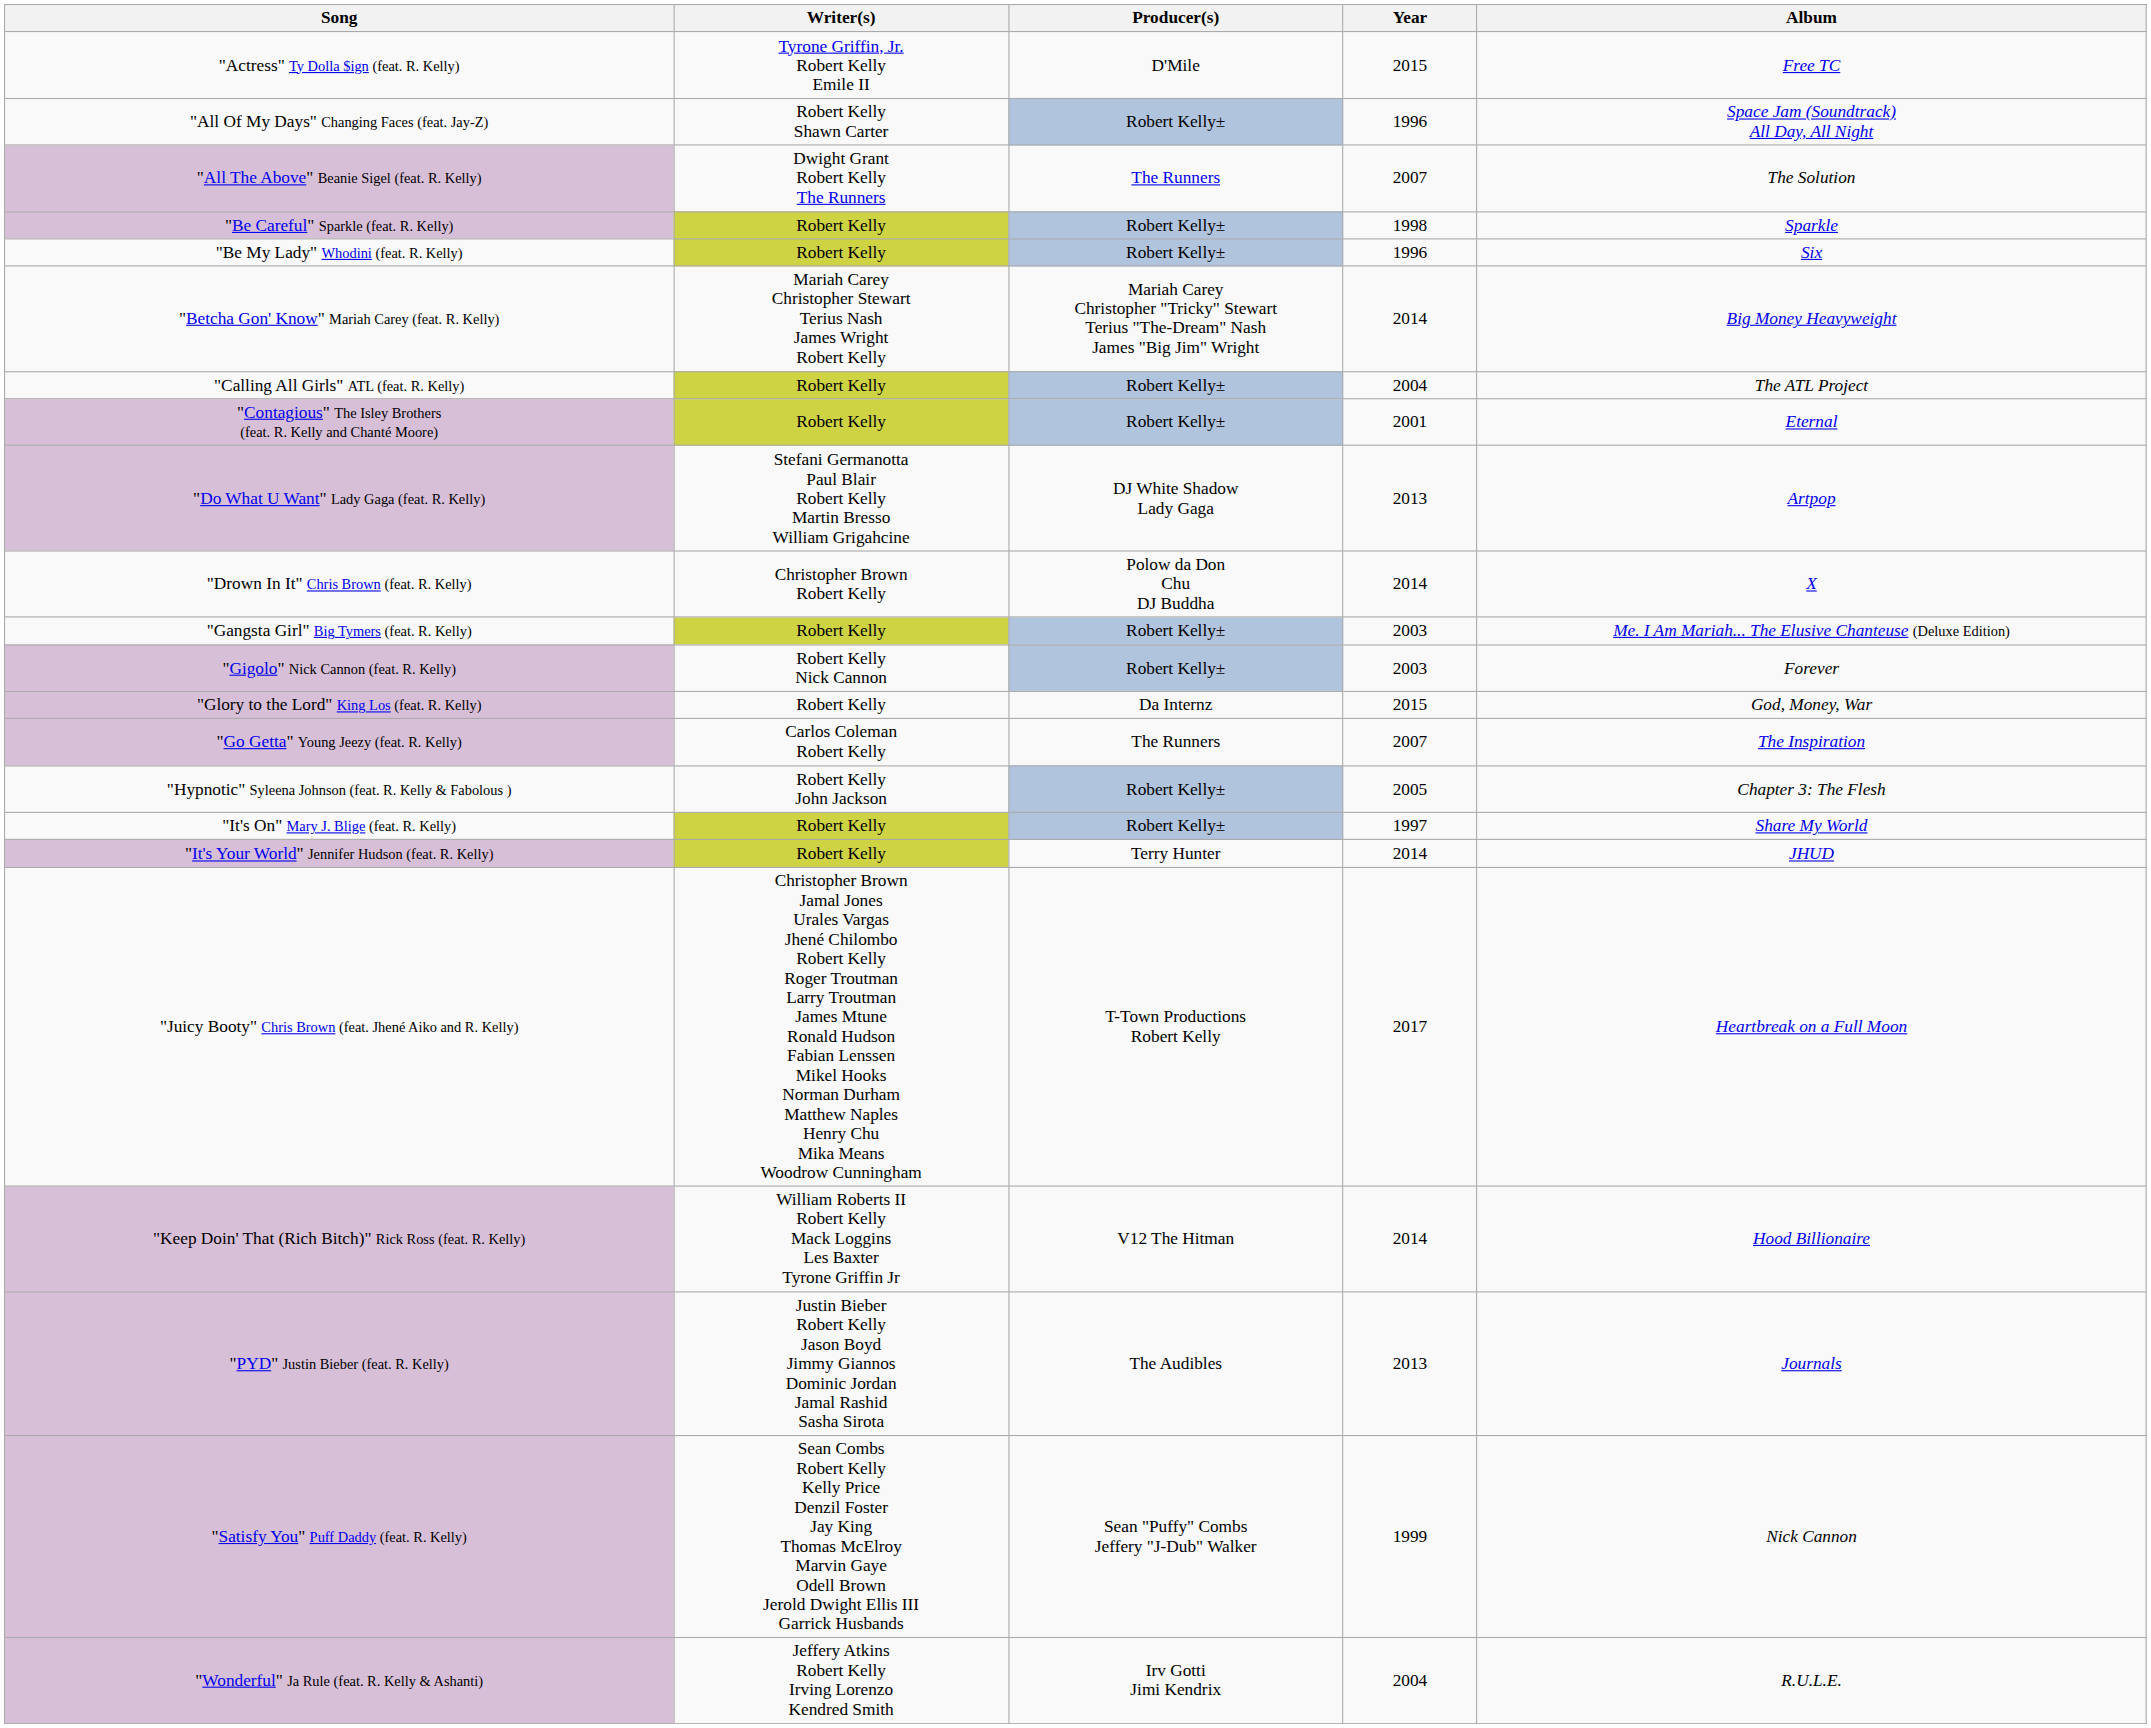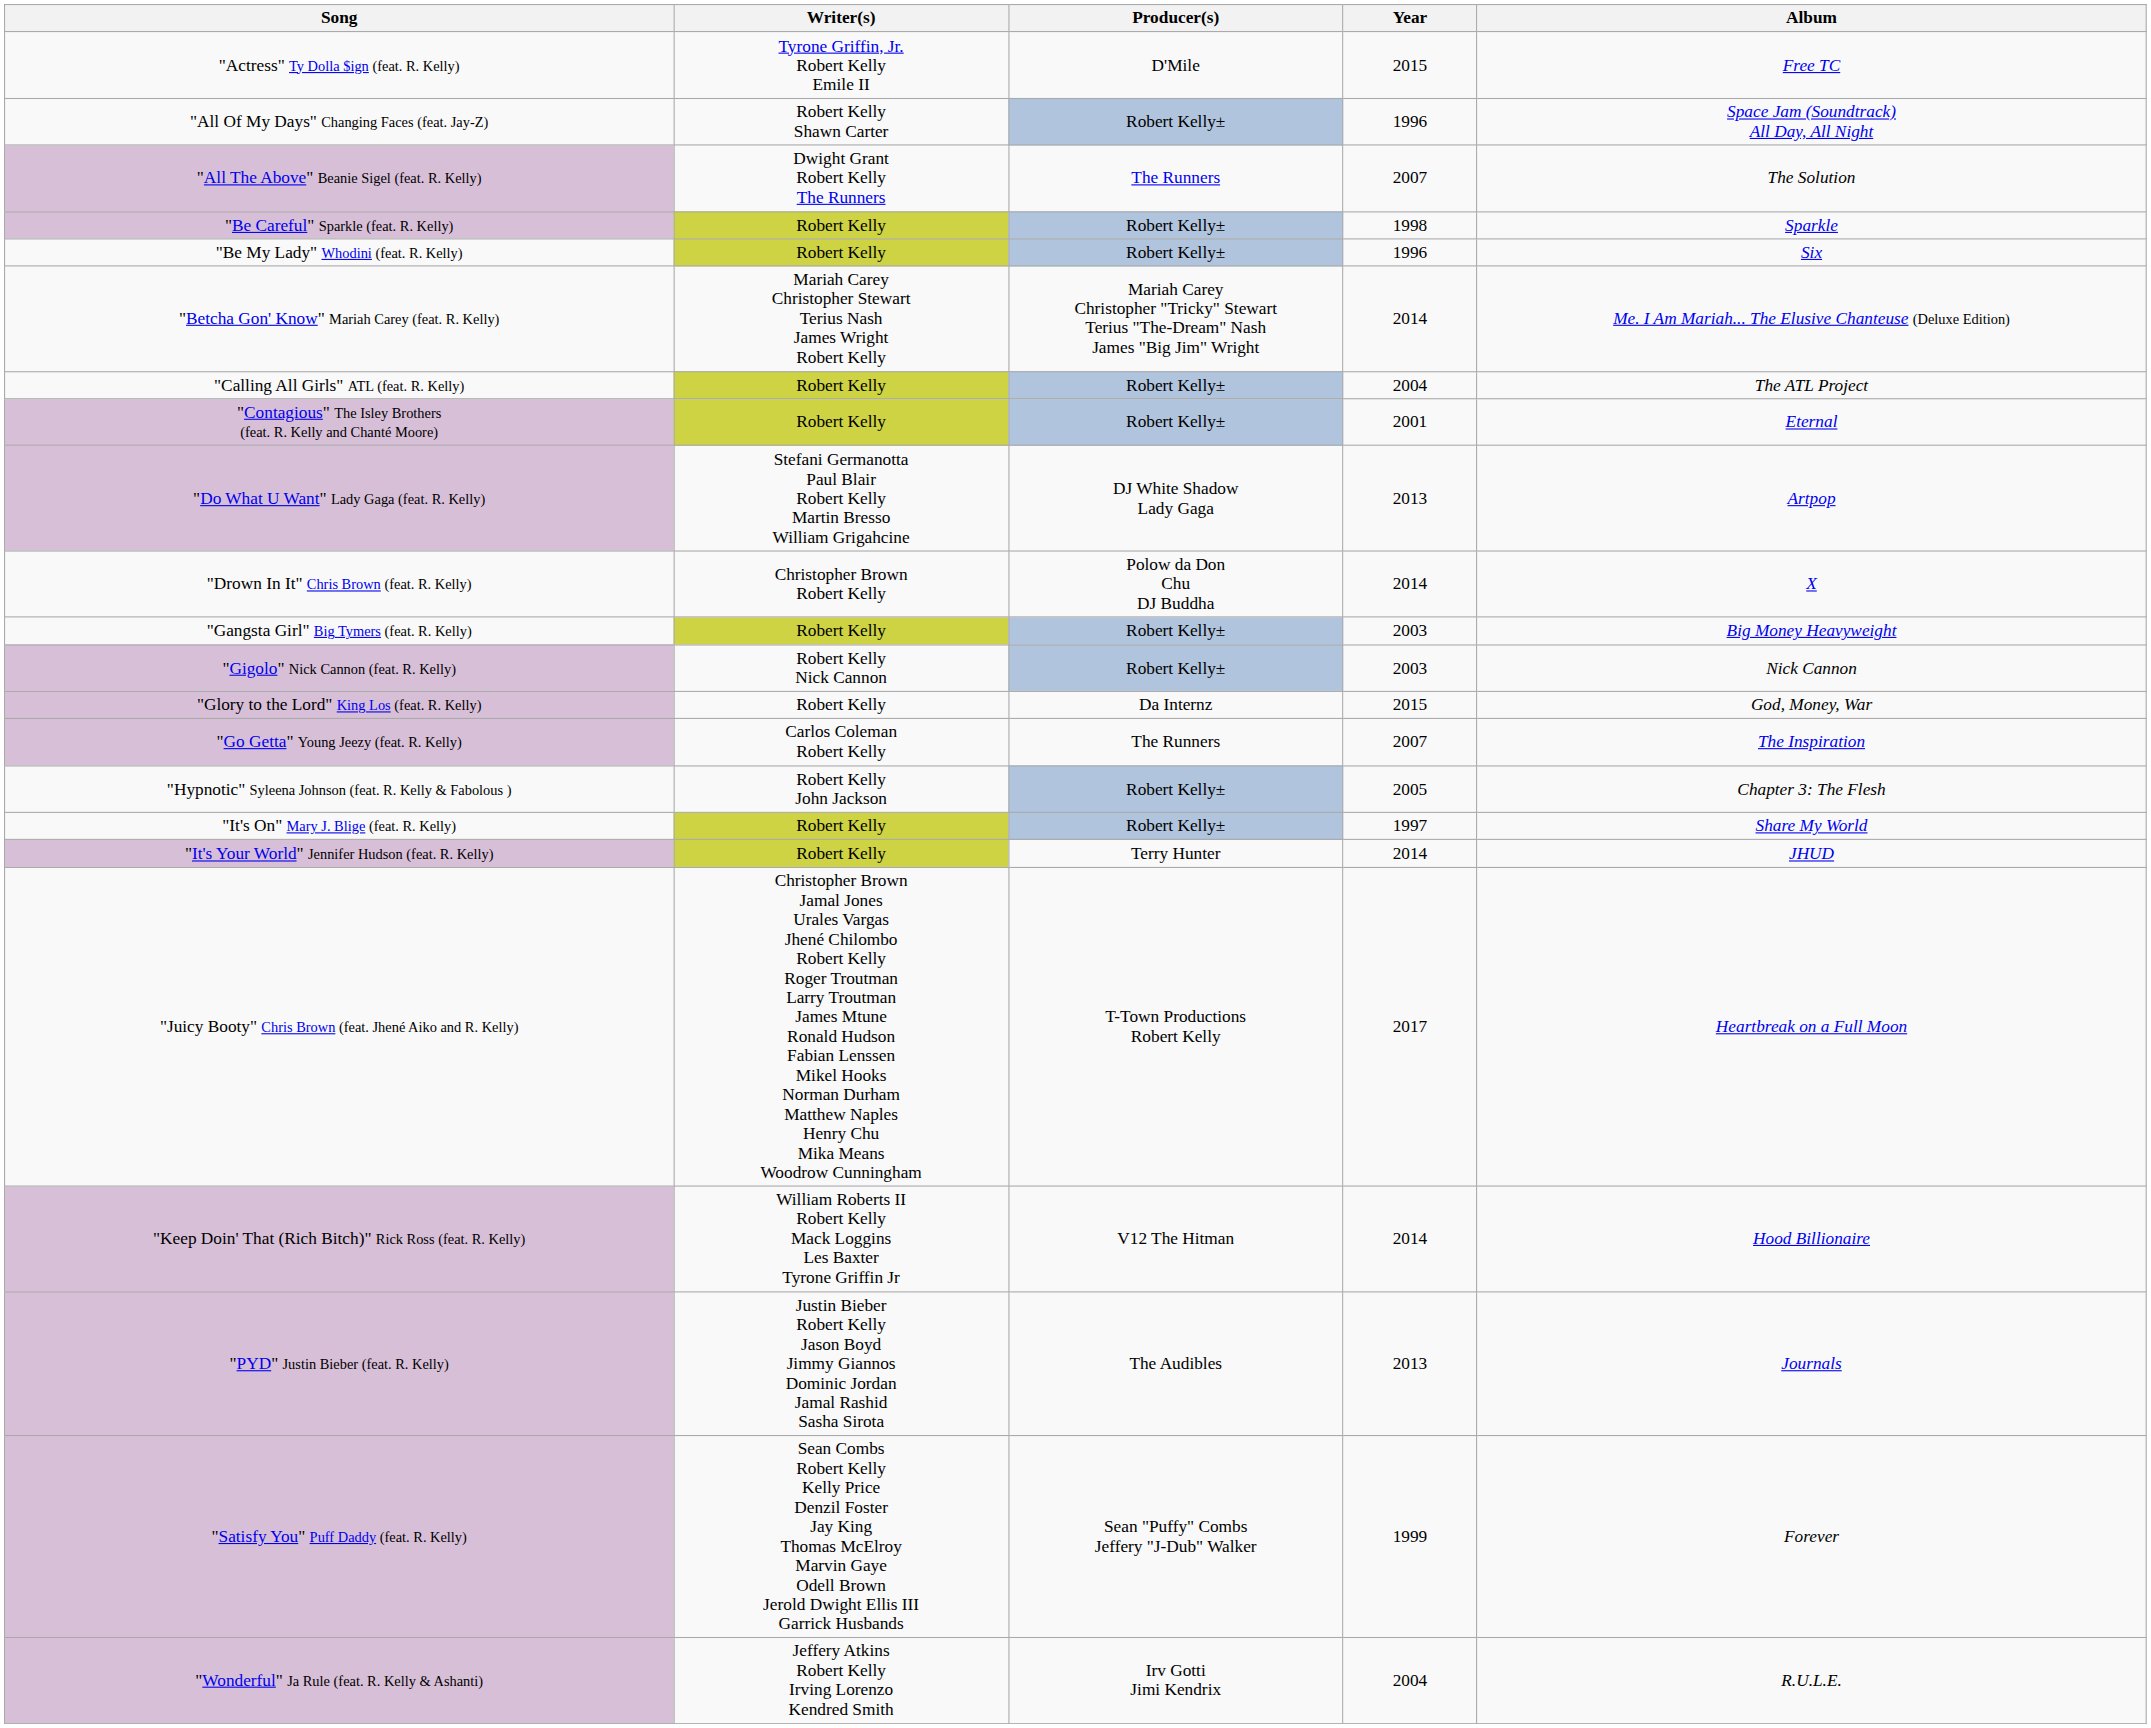 <table class="wikitable sortable " style="text-align:center; width:100%;">
 <tr>
 <th style="width:10%;">Song</th>
 <th style="width:5%;">Writer(s)</th>
 <th style="width:5%;">Producer(s)</th>
 <th style="width:2%;">Year</th>
 <th style="width:10%;">Album</th>
 </tr>
 <tr>
 <td>"Actress" <small><a href='#'>Ty Dolla $ign</a> (feat. R. Kelly)</small></td>
 <td><a href='#'>Tyrone Griffin, Jr.</a><br>Robert Kelly<br>Emile II</td>
 <td>D'Mile</td>
 <td>2015</td>
 <td><em><a href='#'>Free TC</a></em></td>
 </tr>
 <tr>
 <td>"All Of My Days" <small>Changing Faces (feat. Jay-Z)</small></td>
 <td>Robert Kelly<br>Shawn Carter</td>
 <td style="background-color:#B0C4DE">Robert Kelly±</td>
 <td>1996</td>
 <td><em><a href='#'>Space Jam (Soundtrack)</a></em><br><em><a href='#'>All Day, All Night</a></em></td>
 </tr>
 <tr>
 <td scope=row style="background-color:#D8BFD8">"<a href='#'>All The Above</a>" <small>Beanie Sigel (feat. R. Kelly)</small></td>
 <td>Dwight Grant<br>Robert Kelly<br><a href='#'>The Runners</a></td>
 <td><a href='#'>The Runners</a></td>
 <td>2007</td>
 <td><em>The Solution</em></td>
 </tr>
 <tr>
 <td scope=row style="background-color:#D8BFD8">"<a href='#'>Be Careful</a>" <small>Sparkle (feat. R. Kelly)</small></td>
 <td style="background-color:#ced343">Robert Kelly</td>
 <td style="background-color:#B0C4DE">Robert Kelly±</td>
 <td>1998</td>
 <td><em><a href='#'>Sparkle</a></em></td>
 </tr>
 <tr>
 <td>"Be My Lady" <small><a href='#'>Whodini</a> (feat. R. Kelly)</small></td>
 <td style="background-color:#ced343">Robert Kelly</td>
 <td style="background-color:#B0C4DE">Robert Kelly±</td>
 <td>1996</td>
 <td><em><a href='#'>Six</a></em></td>
 </tr>
 <tr>
 <td>"<a href='#'>Betcha Gon' Know</a>" <small>Mariah Carey (feat. R. Kelly)</small></td>
 <td>Mariah Carey<br>Christopher Stewart<br>Terius Nash<br>James Wright<br>Robert Kelly</td>
 <td>Mariah Carey<br>Christopher "Tricky" Stewart<br>Terius "The-Dream" Nash<br>James "Big Jim" Wright</td>
 <td>2014</td>
-<td><em><a href='#'>Big Money Heavyweight</a></em></td>
+<td><em><a href='#'>Me. I Am Mariah... The Elusive Chanteuse</a></em> <small>(Deluxe Edition)</small></td>
 </tr>
 <tr>
 <td>"Calling All Girls" <small>ATL (feat. R. Kelly)</small></td>
 <td style="background-color:#ced343">Robert Kelly</td>
 <td style="background-color:#B0C4DE">Robert Kelly±</td>
 <td>2004</td>
 <td><em>The ATL Project</em></td>
 </tr>
 <tr>
 <td scope=row style="background-color:#D8BFD8">"<a href='#'>Contagious</a>" <small>The Isley Brothers <br>(feat. R. Kelly and Chanté Moore)</small></td>
 <td style="background-color:#ced343">Robert Kelly</td>
 <td style="background-color:#B0C4DE">Robert Kelly±</td>
 <td>2001</td>
 <td><em><a href='#'>Eternal</a></em></td>
 </tr>
 <tr>
 <td scope=row style="background-color:#D8BFD8">"<a href='#'>Do What U Want</a>" <small>Lady Gaga (feat. R. Kelly)</small></td>
 <td>Stefani Germanotta<br>Paul Blair<br>Robert Kelly<br>Martin Bresso<br> William Grigahcine</td>
 <td>DJ White Shadow<br>Lady Gaga</td>
 <td>2013</td>
 <td><em><a href='#'>Artpop</a></em></td>
 </tr>
 <tr>
 <td>"Drown In It" <small><a href='#'>Chris Brown</a> (feat. R. Kelly)</small></td>
 <td>Christopher Brown<br>Robert Kelly</td>
 <td>Polow da Don<br>Chu<br>DJ Buddha</td>
 <td>2014</td>
 <td><em><a href='#'>X</a></em></td>
 </tr>
 <tr>
 <td>"Gangsta Girl" <small><a href='#'>Big Tymers</a> (feat. R. Kelly)</small></td>
 <td style="background-color:#ced343">Robert Kelly</td>
 <td style="background-color:#B0C4DE">Robert Kelly±</td>
 <td>2003</td>
-<td><em><a href='#'>Me. I Am Mariah... The Elusive Chanteuse</a></em> <small>(Deluxe Edition)</small></td>
+<td><em><a href='#'>Big Money Heavyweight</a></em></td>
 </tr>
 <tr>
 <td scope=row style="background-color:#D8BFD8">"<a href='#'>Gigolo</a>" <small>Nick Cannon (feat. R. Kelly)</small></td>
 <td>Robert Kelly<br>Nick Cannon</td>
 <td style="background-color:#B0C4DE">Robert Kelly±</td>
 <td>2003</td>
-<td><em>Forever</em></td>
+<td><em>Nick Cannon</em></td>
 </tr>
 <tr>
 <td scope=row style="background-color:#D8BFD8">"Glory to the Lord" <small><a href='#'>King Los</a> (feat. R. Kelly)</small></td>
 <td>Robert Kelly<br></td>
 <td>Da Internz</td>
 <td>2015</td>
 <td><em>God, Money, War</em></td>
 </tr>
 <tr>
 <td scope=row style="background-color:#D8BFD8">"<a href='#'>Go Getta</a>" <small>Young Jeezy (feat. R. Kelly)</small></td>
 <td>Carlos Coleman<br>Robert Kelly</td>
 <td>The Runners</td>
 <td>2007</td>
 <td><em><a href='#'>The Inspiration</a></em></td>
 </tr>
 <tr>
 <td>"Hypnotic" <small>Syleena Johnson (feat. R. Kelly & Fabolous )</small></td>
 <td>Robert Kelly<br>John Jackson</td>
 <td style="background-color:#B0C4DE">Robert Kelly±</td>
 <td>2005</td>
 <td><em>Chapter 3: The Flesh</em></td>
 </tr>
 <tr>
 <td>"It's On" <small><a href='#'>Mary J. Blige</a> (feat. R. Kelly)</small></td>
 <td style="background-color:#ced343">Robert Kelly</td>
 <td style="background-color:#B0C4DE">Robert Kelly±</td>
 <td>1997</td>
 <td><em><a href='#'>Share My World</a></em></td>
 </tr>
 <tr>
 <td scope=row style="background-color:#D8BFD8">"<a href='#'>It's Your World</a>" <small>Jennifer Hudson (feat. R. Kelly)</small></td>
 <td style="background-color:#ced343">Robert Kelly</td>
 <td>Terry Hunter</td>
 <td>2014</td>
 <td><em><a href='#'>JHUD</a></em></td>
 </tr>
 <tr>
 <td>"Juicy Booty" <small><a href='#'>Chris Brown</a> (feat. Jhené Aiko and R. Kelly)</small></td>
 <td>Christopher Brown<br>Jamal Jones<br>Urales Vargas<br>Jhené Chilombo<br>Robert Kelly<br>Roger Troutman<br>Larry Troutman<br>James Mtune<br>Ronald Hudson<br>Fabian Lenssen<br>Mikel Hooks<br>Norman Durham<br>Matthew Naples<br>Henry Chu<br>Mika Means<br>Woodrow Cunningham</td>
 <td>T-Town Productions<br>Robert Kelly</td>
 <td>2017</td>
 <td><em><a href='#'>Heartbreak on a Full Moon</a></em></td>
 </tr>
 <tr>
 <td scope=row style="background-color:#D8BFD8">"Keep Doin' That (Rich Bitch)" <small>Rick Ross (feat. R. Kelly)</small></td>
 <td>William Roberts II<br>Robert Kelly<br> Mack Loggins<br> Les Baxter<br> Tyrone Griffin Jr</td>
 <td>V12 The Hitman</td>
 <td>2014</td>
 <td><em><a href='#'>Hood Billionaire</a></em></td>
 </tr>
 <tr>
 <td scope=row style="background-color:#D8BFD8">"<a href='#'>PYD</a>" <small>Justin Bieber (feat. R. Kelly)</small></td>
 <td>Justin Bieber<br>Robert Kelly<br>Jason Boyd<br>Jimmy Giannos<br>Dominic Jordan<br>Jamal Rashid<br>Sasha Sirota</td>
 <td>The Audibles</td>
 <td>2013</td>
 <td><em><a href='#'>Journals</a></em></td>
 </tr>
 <tr>
 <td scope=row style="background-color:#D8BFD8">"<a href='#'>Satisfy You</a>" <small><a href='#'>Puff Daddy</a> (feat. R. Kelly)</small></td>
 <td>Sean Combs<br>Robert Kelly<br>Kelly Price<br>Denzil Foster<br>Jay King<br>Thomas McElroy<br>Marvin Gaye<br>Odell Brown<br>Jerold Dwight Ellis III<br> Garrick Husbands</td>
 <td>Sean "Puffy" Combs<br>Jeffery "J-Dub" Walker</td>
 <td>1999</td>
-<td><em>Nick Cannon</em></td>
+<td><em>Forever</em></td>
 </tr>
 <tr>
 <td scope=row style="background-color:#D8BFD8">"<a href='#'>Wonderful</a>" <small>Ja Rule (feat. R. Kelly & Ashanti)</small></td>
 <td>Jeffery Atkins<br>Robert Kelly<br>Irving Lorenzo<br>Kendred Smith</td>
 <td>Irv Gotti<br>Jimi Kendrix</td>
 <td>2004</td>
 <td><em>R.U.L.E.</em></td>
 </tr>
 <tr>
 </tr>
 </table>
